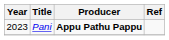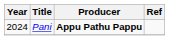 <table class="wikitable">
 <tr>
 <th>Year</th>
 <th>Title</th>
 <th>Producer</th>
 <th>Ref</th>
 </tr>
 <tr>
-<td>2023</td>
+<td>2024</td>
 <td><em><a href='#'>Pani</a></em></td>
 <td><strong>Appu Pathu Pappu</strong></td>
 <td></td>
 </tr>
 <tr>
 </tr>
 </table>
